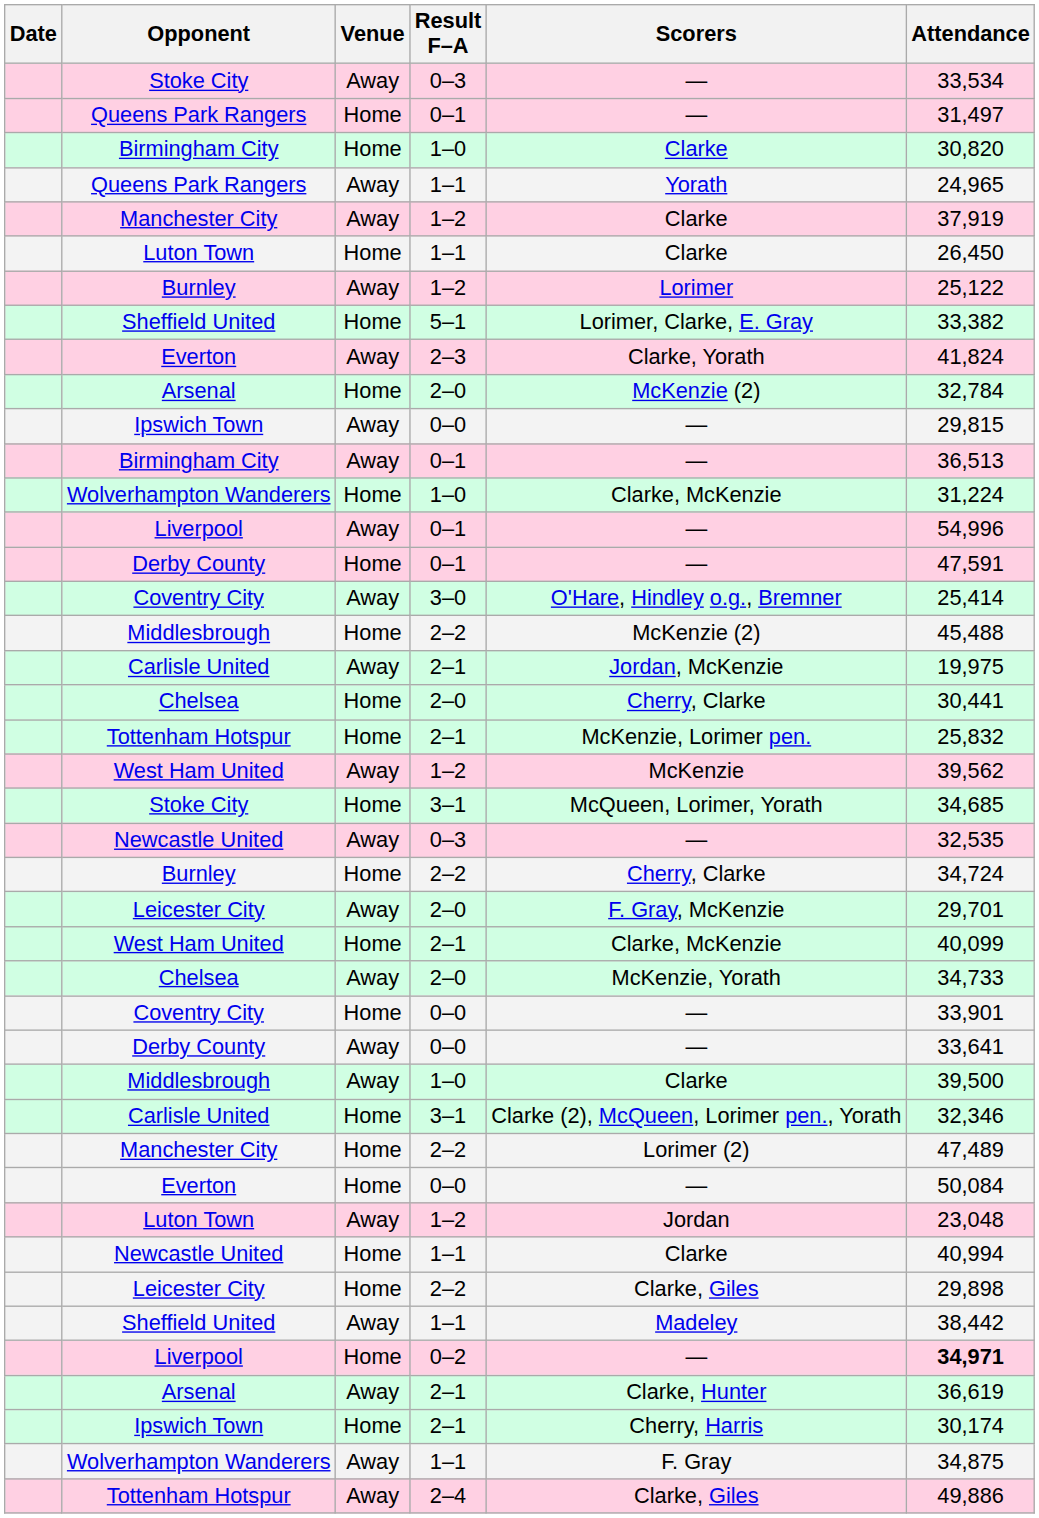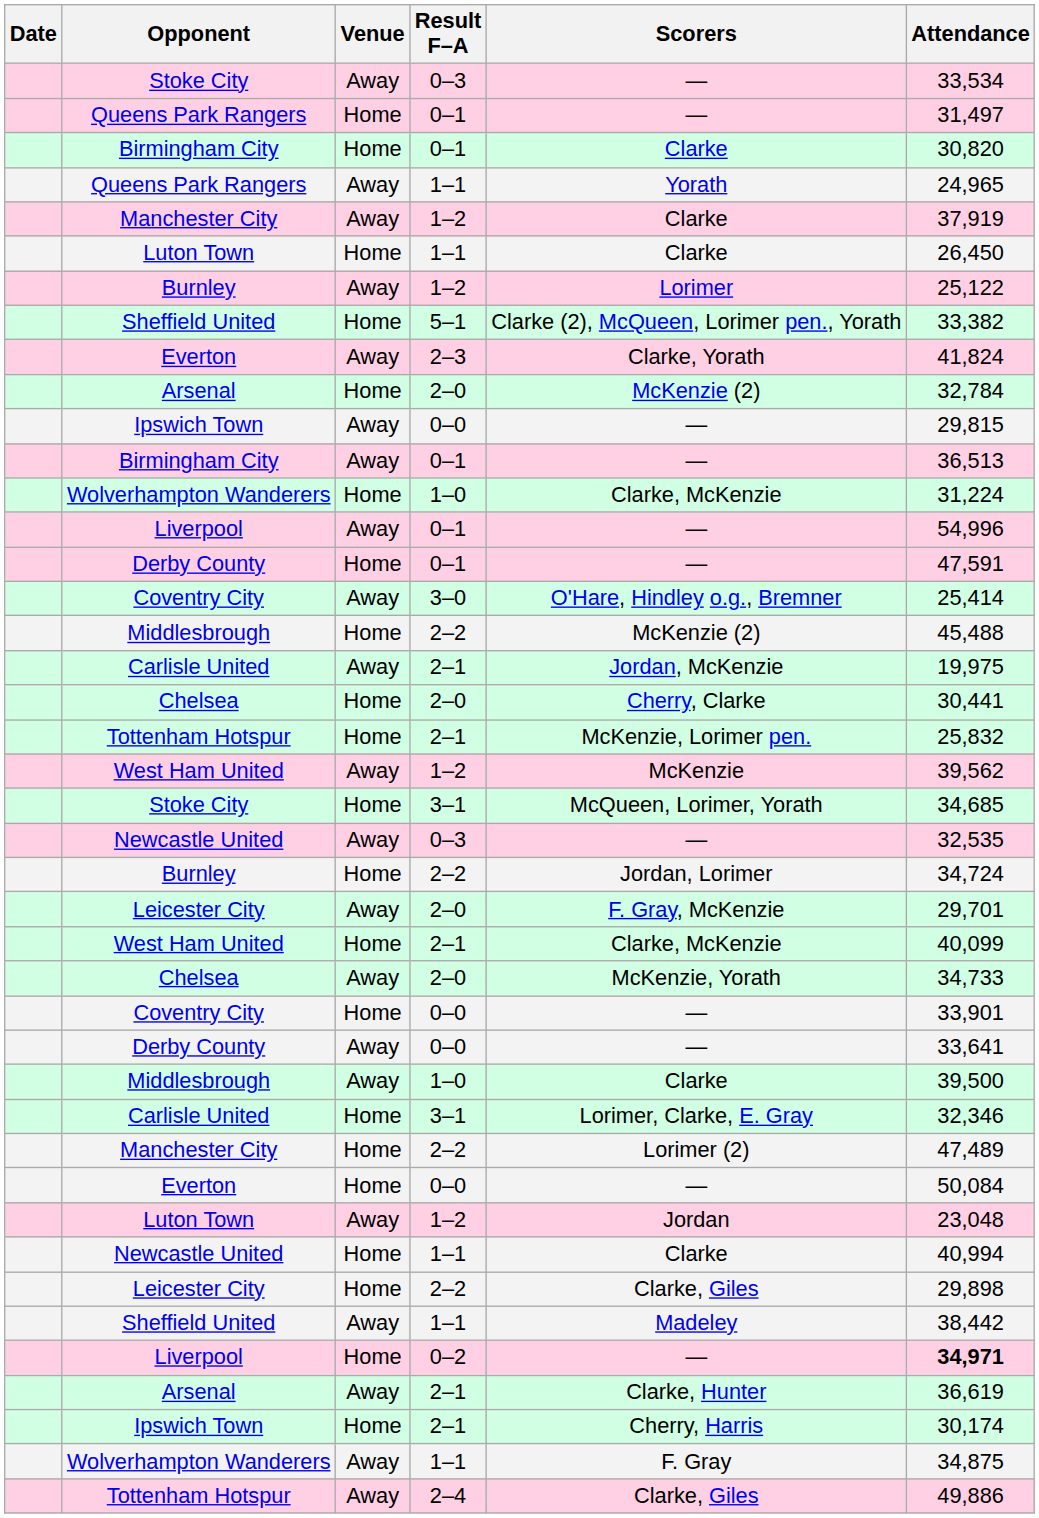 <table class="wikitable sortable" style="text-align:center;">
 <tr>
 <th>Date</th>
 <th>Opponent</th>
 <th>Venue</th>
 <th>Result<br>F–A</th>
 <th class=unsortable>Scorers</th>
 <th>Attendance</th>
 </tr>
 <tr style="background-color: #ffd0e3;">
 <td></td>
 <td><a href='#'>Stoke City</a></td>
 <td>Away</td>
 <td>0–3</td>
 <td>—</td>
 <td>33,534</td>
 </tr>
 <tr style="background-color: #ffd0e3;">
 <td></td>
 <td><a href='#'>Queens Park Rangers</a></td>
 <td>Home</td>
 <td>0–1</td>
 <td>—</td>
 <td>31,497</td>
 </tr>
 <tr style="background-color: #d0ffe3;">
 <td></td>
 <td><a href='#'>Birmingham City</a></td>
 <td>Home</td>
-<td>1–0</td>
+<td>0–1</td>
 <td><a href='#'>Clarke</a></td>
 <td>30,820</td>
 </tr>
 <tr style="background-color: #f3f3f3;">
 <td></td>
 <td><a href='#'>Queens Park Rangers</a></td>
 <td>Away</td>
 <td>1–1</td>
 <td><a href='#'>Yorath</a></td>
 <td>24,965</td>
 </tr>
 <tr style="background-color: #ffd0e3;">
 <td></td>
 <td><a href='#'>Manchester City</a></td>
 <td>Away</td>
 <td>1–2</td>
 <td>Clarke</td>
 <td>37,919</td>
 </tr>
 <tr style="background-color: #f3f3f3;">
 <td></td>
 <td><a href='#'>Luton Town</a></td>
 <td>Home</td>
 <td>1–1</td>
 <td>Clarke</td>
 <td>26,450</td>
 </tr>
 <tr style="background-color: #ffd0e3;">
 <td></td>
 <td><a href='#'>Burnley</a></td>
 <td>Away</td>
 <td>1–2</td>
 <td><a href='#'>Lorimer</a></td>
 <td>25,122</td>
 </tr>
 <tr style="background-color: #d0ffe3;">
 <td></td>
 <td><a href='#'>Sheffield United</a></td>
 <td>Home</td>
 <td>5–1</td>
-<td>Lorimer, Clarke, <a href='#'>E. Gray</a></td>
+<td>Clarke (2), <a href='#'>McQueen</a>, Lorimer <a href='#'>pen.</a>, Yorath</td>
 <td>33,382</td>
 </tr>
 <tr style="background-color: #ffd0e3;">
 <td></td>
 <td><a href='#'>Everton</a></td>
 <td>Away</td>
 <td>2–3</td>
 <td>Clarke, Yorath</td>
 <td>41,824</td>
 </tr>
 <tr style="background-color: #d0ffe3;">
 <td></td>
 <td><a href='#'>Arsenal</a></td>
 <td>Home</td>
 <td>2–0</td>
 <td><a href='#'>McKenzie</a> (2)</td>
 <td>32,784</td>
 </tr>
 <tr style="background-color: #f3f3f3;">
 <td></td>
 <td><a href='#'>Ipswich Town</a></td>
 <td>Away</td>
 <td>0–0</td>
 <td>—</td>
 <td>29,815</td>
 </tr>
 <tr style="background-color: #ffd0e3;">
 <td></td>
 <td><a href='#'>Birmingham City</a></td>
 <td>Away</td>
 <td>0–1</td>
 <td>—</td>
 <td>36,513</td>
 </tr>
 <tr style="background-color: #d0ffe3;">
 <td></td>
 <td><a href='#'>Wolverhampton Wanderers</a></td>
 <td>Home</td>
 <td>1–0</td>
 <td>Clarke, McKenzie</td>
 <td>31,224</td>
 </tr>
 <tr style="background-color: #ffd0e3;">
 <td></td>
 <td><a href='#'>Liverpool</a></td>
 <td>Away</td>
 <td>0–1</td>
 <td>—</td>
 <td>54,996</td>
 </tr>
 <tr style="background-color: #ffd0e3;">
 <td></td>
 <td><a href='#'>Derby County</a></td>
 <td>Home</td>
 <td>0–1</td>
 <td>—</td>
 <td>47,591</td>
 </tr>
 <tr style="background-color: #d0ffe3;">
 <td></td>
 <td><a href='#'>Coventry City</a></td>
 <td>Away</td>
 <td>3–0</td>
 <td><a href='#'>O'Hare</a>, <a href='#'>Hindley</a> <a href='#'>o.g.</a>, <a href='#'>Bremner</a></td>
 <td>25,414</td>
 </tr>
 <tr style="background-color: #f3f3f3;">
 <td></td>
 <td><a href='#'>Middlesbrough</a></td>
 <td>Home</td>
 <td>2–2</td>
 <td>McKenzie (2)</td>
 <td>45,488</td>
 </tr>
 <tr style="background-color: #d0ffe3;">
 <td></td>
 <td><a href='#'>Carlisle United</a></td>
 <td>Away</td>
 <td>2–1</td>
 <td><a href='#'>Jordan</a>, McKenzie</td>
 <td>19,975</td>
 </tr>
 <tr style="background-color: #d0ffe3;">
 <td></td>
 <td><a href='#'>Chelsea</a></td>
 <td>Home</td>
 <td>2–0</td>
 <td><a href='#'>Cherry</a>, Clarke</td>
 <td>30,441</td>
 </tr>
 <tr style="background-color: #d0ffe3;">
 <td></td>
 <td><a href='#'>Tottenham Hotspur</a></td>
 <td>Home</td>
 <td>2–1</td>
 <td>McKenzie, Lorimer <a href='#'>pen.</a></td>
 <td>25,832</td>
 </tr>
 <tr style="background-color: #ffd0e3;">
 <td></td>
 <td><a href='#'>West Ham United</a></td>
 <td>Away</td>
 <td>1–2</td>
 <td>McKenzie</td>
 <td>39,562</td>
 </tr>
 <tr style="background-color: #d0ffe3;">
 <td></td>
 <td><a href='#'>Stoke City</a></td>
 <td>Home</td>
 <td>3–1</td>
 <td>McQueen, Lorimer, Yorath</td>
 <td>34,685</td>
 </tr>
 <tr style="background-color: #ffd0e3;">
 <td></td>
 <td><a href='#'>Newcastle United</a></td>
 <td>Away</td>
 <td>0–3</td>
 <td>—</td>
 <td>32,535</td>
 </tr>
 <tr style="background-color: #f3f3f3;">
 <td></td>
 <td><a href='#'>Burnley</a></td>
 <td>Home</td>
 <td>2–2</td>
-<td><a href='#'>Cherry</a>, Clarke</td>
+<td>Jordan, Lorimer</td>
 <td>34,724</td>
 </tr>
 <tr style="background-color: #d0ffe3;">
 <td></td>
 <td><a href='#'>Leicester City</a></td>
 <td>Away</td>
 <td>2–0</td>
 <td><a href='#'>F. Gray</a>, McKenzie</td>
 <td>29,701</td>
 </tr>
 <tr style="background-color: #d0ffe3;">
 <td></td>
 <td><a href='#'>West Ham United</a></td>
 <td>Home</td>
 <td>2–1</td>
 <td>Clarke, McKenzie</td>
 <td>40,099</td>
 </tr>
 <tr style="background-color: #d0ffe3;">
 <td></td>
 <td><a href='#'>Chelsea</a></td>
 <td>Away</td>
 <td>2–0</td>
 <td>McKenzie, Yorath</td>
 <td>34,733</td>
 </tr>
 <tr style="background-color: #f3f3f3;">
 <td></td>
 <td><a href='#'>Coventry City</a></td>
 <td>Home</td>
 <td>0–0</td>
 <td>—</td>
 <td>33,901</td>
 </tr>
 <tr style="background-color: #f3f3f3;">
 <td></td>
 <td><a href='#'>Derby County</a></td>
 <td>Away</td>
 <td>0–0</td>
 <td>—</td>
 <td>33,641</td>
 </tr>
 <tr style="background-color: #d0ffe3;">
 <td></td>
 <td><a href='#'>Middlesbrough</a></td>
 <td>Away</td>
 <td>1–0</td>
 <td>Clarke</td>
 <td>39,500</td>
 </tr>
 <tr style="background-color: #d0ffe3;">
 <td></td>
 <td><a href='#'>Carlisle United</a></td>
 <td>Home</td>
 <td>3–1</td>
-<td>Clarke (2), <a href='#'>McQueen</a>, Lorimer <a href='#'>pen.</a>, Yorath</td>
+<td>Lorimer, Clarke, <a href='#'>E. Gray</a></td>
 <td>32,346</td>
 </tr>
 <tr style="background-color: #f3f3f3;">
 <td></td>
 <td><a href='#'>Manchester City</a></td>
 <td>Home</td>
 <td>2–2</td>
 <td>Lorimer (2)</td>
 <td>47,489</td>
 </tr>
 <tr style="background-color: #f3f3f3;">
 <td></td>
 <td><a href='#'>Everton</a></td>
 <td>Home</td>
 <td>0–0</td>
 <td>—</td>
 <td>50,084</td>
 </tr>
 <tr style="background-color: #ffd0e3;">
 <td></td>
 <td><a href='#'>Luton Town</a></td>
 <td>Away</td>
 <td>1–2</td>
 <td>Jordan</td>
 <td>23,048</td>
 </tr>
 <tr style="background-color: #f3f3f3;">
 <td></td>
 <td><a href='#'>Newcastle United</a></td>
 <td>Home</td>
 <td>1–1</td>
 <td>Clarke</td>
 <td>40,994</td>
 </tr>
 <tr style="background-color: #f3f3f3;">
 <td></td>
 <td><a href='#'>Leicester City</a></td>
 <td>Home</td>
 <td>2–2</td>
 <td>Clarke, <a href='#'>Giles</a></td>
 <td>29,898</td>
 </tr>
 <tr style="background-color: #f3f3f3;">
 <td></td>
 <td><a href='#'>Sheffield United</a></td>
 <td>Away</td>
 <td>1–1</td>
 <td><a href='#'>Madeley</a></td>
 <td>38,442</td>
 </tr>
 <tr style="background-color: #ffd0e3;">
 <td></td>
 <td><a href='#'>Liverpool</a></td>
 <td>Home</td>
 <td>0–2</td>
 <td>—</td>
 <td><strong>34,971</strong></td>
 </tr>
 <tr style="background-color: #d0ffe3;">
 <td></td>
 <td><a href='#'>Arsenal</a></td>
 <td>Away</td>
 <td>2–1</td>
 <td>Clarke, <a href='#'>Hunter</a></td>
 <td>36,619</td>
 </tr>
 <tr style="background-color: #d0ffe3;">
 <td></td>
 <td><a href='#'>Ipswich Town</a></td>
 <td>Home</td>
 <td>2–1</td>
 <td>Cherry, <a href='#'>Harris</a></td>
 <td>30,174</td>
 </tr>
 <tr style="background-color: #f3f3f3;">
 <td></td>
 <td><a href='#'>Wolverhampton Wanderers</a></td>
 <td>Away</td>
 <td>1–1</td>
 <td>F. Gray</td>
 <td>34,875</td>
 </tr>
 <tr style="background-color: #ffd0e3;">
 <td></td>
 <td><a href='#'>Tottenham Hotspur</a></td>
 <td>Away</td>
 <td>2–4</td>
 <td>Clarke, <a href='#'>Giles</a></td>
 <td>49,886</td>
 </tr>
 </table>
